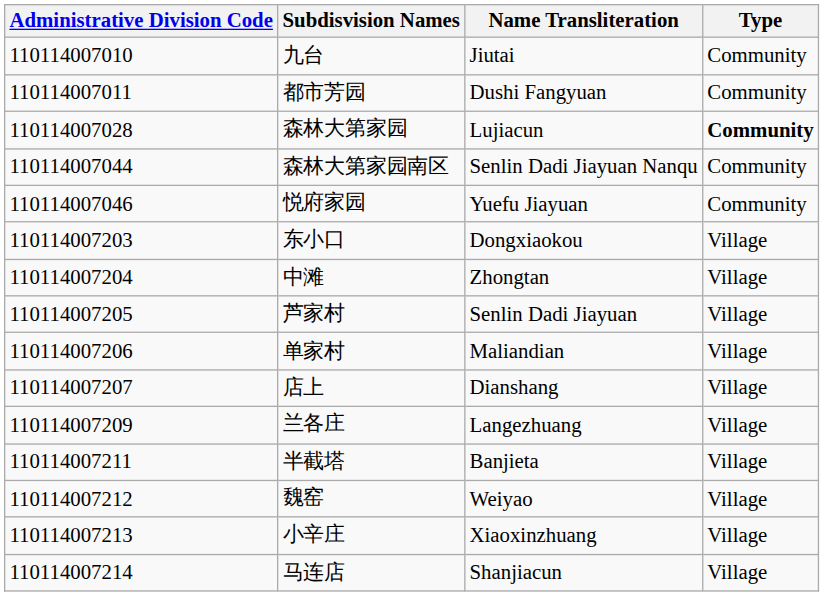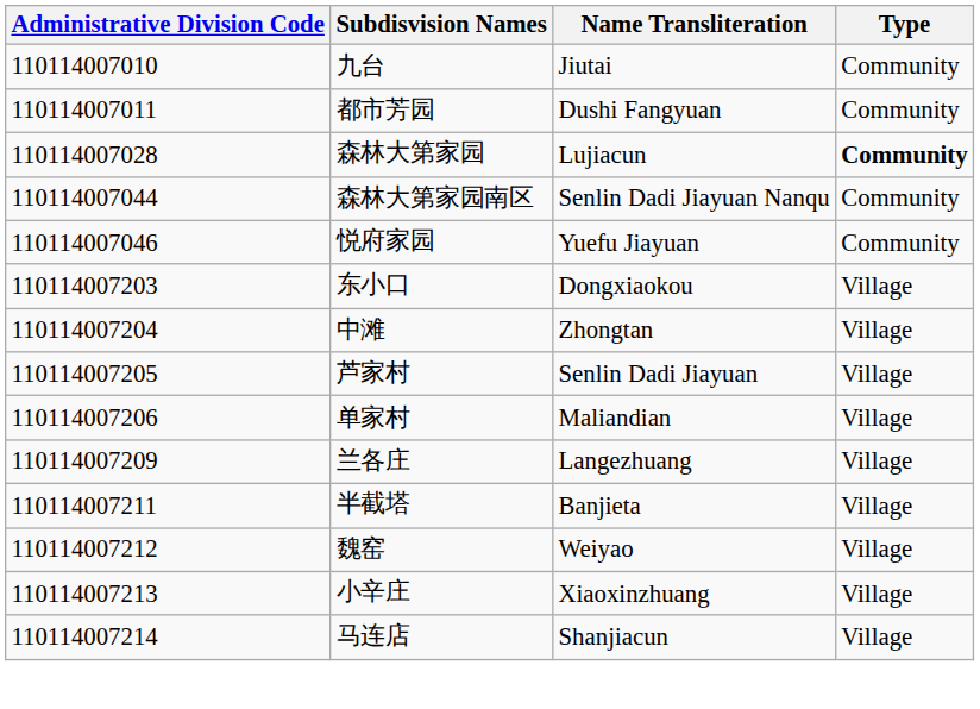 <table class="wikitable sortable">
 <tr>
 <th><a href='#'>Administrative Division Code</a></th>
 <th>Subdisvision Names</th>
 <th>Name Transliteration</th>
 <th>Type</th>
 </tr>
 <tr>
 <td>110114007010</td>
 <td>九台</td>
 <td>Jiutai</td>
 <td>Community</td>
 </tr>
 <tr>
 <td>110114007011</td>
 <td>都市芳园</td>
 <td>Dushi Fangyuan</td>
 <td>Community</td>
 </tr>
 <tr>
 <td>110114007028</td>
 <td>森林大第家园</td>
 <td>Lujiacun</td>
 <td><strong>Community</strong></td>
 </tr>
 <tr>
 <td>110114007044</td>
 <td>森林大第家园南区</td>
 <td>Senlin Dadi Jiayuan Nanqu</td>
 <td>Community</td>
 </tr>
 <tr>
 <td>110114007046</td>
 <td>悦府家园</td>
 <td>Yuefu Jiayuan</td>
 <td>Community</td>
 </tr>
 <tr>
 <td>110114007203</td>
 <td>东小口</td>
 <td>Dongxiaokou</td>
 <td>Village</td>
 </tr>
 <tr>
 <td>110114007204</td>
 <td>中滩</td>
 <td>Zhongtan</td>
 <td>Village</td>
 </tr>
 <tr>
 <td>110114007205</td>
 <td>芦家村</td>
 <td>Senlin Dadi Jiayuan</td>
 <td>Village</td>
 </tr>
 <tr>
 <td>110114007206</td>
 <td>单家村</td>
 <td>Maliandian</td>
 <td>Village</td>
 </tr>
 <tr>
-<td>110114007207</td>
-<td>店上</td>
-<td>Dianshang</td>
-<td>Village</td>
-</tr>
-<tr>
 <td>110114007209</td>
 <td>兰各庄</td>
 <td>Langezhuang</td>
 <td>Village</td>
 </tr>
 <tr>
 <td>110114007211</td>
 <td>半截塔</td>
 <td>Banjieta</td>
 <td>Village</td>
 </tr>
 <tr>
 <td>110114007212</td>
 <td>魏窑</td>
 <td>Weiyao</td>
 <td>Village</td>
 </tr>
 <tr>
 <td>110114007213</td>
 <td>小辛庄</td>
 <td>Xiaoxinzhuang</td>
 <td>Village</td>
 </tr>
 <tr>
 <td>110114007214</td>
 <td>马连店</td>
 <td>Shanjiacun</td>
 <td>Village</td>
 </tr>
 </table>
